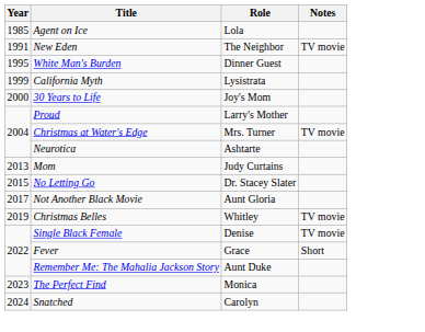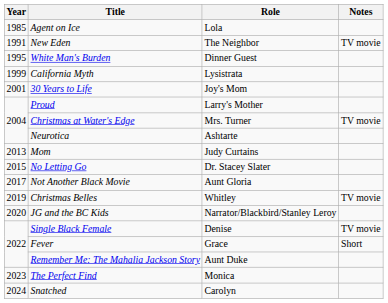 <table class="wikitable sortable">
 <tr>
 <th>Year</th>
 <th>Title</th>
 <th>Role</th>
 <th>Notes</th>
 </tr>
 <tr>
 <td>1985</td>
 <td><em>Agent on Ice</em></td>
 <td>Lola</td>
 <td></td>
 </tr>
 <tr>
 <td>1991</td>
 <td><em>New Eden</em></td>
 <td>The Neighbor</td>
 <td>TV movie</td>
 </tr>
 <tr>
 <td>1995</td>
 <td><em><a href='#'>White Man's Burden</a></em></td>
 <td>Dinner Guest</td>
 <td></td>
 </tr>
 <tr>
 <td>1999</td>
 <td><em>California Myth</em></td>
 <td>Lysistrata</td>
 <td></td>
 </tr>
 <tr>
-<td>2000</td>
+<td>2001</td>
 <td><em><a href='#'>30 Years to Life</a></em></td>
 <td>Joy's Mom</td>
 <td></td>
 </tr>
 <tr>
 <td rowspan=3>2004</td>
 <td><em><a href='#'>Proud</a></em></td>
 <td>Larry's Mother</td>
 <td></td>
 </tr>
 <tr>
 <td><em><a href='#'>Christmas at Water's Edge</a></em></td>
 <td>Mrs. Turner</td>
 <td>TV movie</td>
 </tr>
 <tr>
 <td><em>Neurotica</em></td>
 <td>Ashtarte</td>
 <td></td>
 </tr>
 <tr>
 <td>2013</td>
 <td><em>Mom</em></td>
 <td>Judy Curtains</td>
 <td></td>
 </tr>
 <tr>
 <td>2015</td>
 <td><em><a href='#'>No Letting Go</a></em></td>
 <td>Dr. Stacey Slater</td>
 <td></td>
 </tr>
 <tr>
 <td>2017</td>
 <td><em>Not Another Black Movie</em></td>
 <td>Aunt Gloria</td>
 <td></td>
 </tr>
 <tr>
 <td>2019</td>
 <td><em>Christmas Belles</em></td>
 <td>Whitley</td>
 <td>TV movie</td>
 </tr>
 <tr>
+<td>2020</td>
+<td><em>JG and the BC Kids</em></td>
+<td>Narrator/Blackbird/Stanley Leroy</td>
+<td></td>
+</tr>
+<tr>
 <td rowspan=3>2022</td>
 <td><em><a href='#'>Single Black Female</a></em></td>
 <td>Denise</td>
 <td>TV movie</td>
 </tr>
 <tr>
 <td><em>Fever</em></td>
 <td>Grace</td>
 <td>Short</td>
 </tr>
 <tr>
 <td><em><a href='#'>Remember Me: The Mahalia Jackson Story</a></em></td>
 <td>Aunt Duke</td>
 <td></td>
 </tr>
 <tr>
 <td>2023</td>
 <td><em><a href='#'>The Perfect Find</a></em></td>
 <td>Monica</td>
 <td></td>
 </tr>
 <tr>
 <td>2024</td>
 <td><em>Snatched</em></td>
 <td>Carolyn</td>
 <td></td>
 </tr>
 </table>
